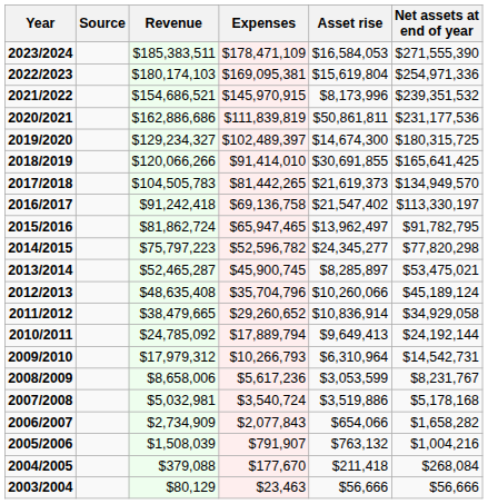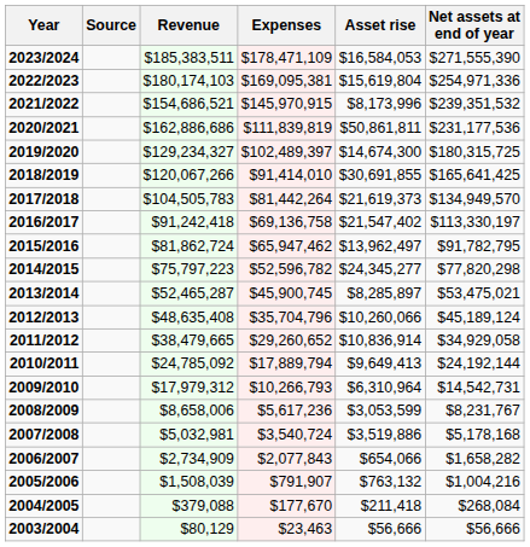 <table class="wikitable sortable">
 <tr>
 <th>Year</th>
 <th>Source</th>
 <th>Revenue</th>
 <th>Expenses</th>
 <th>Asset rise</th>
 <th>Net assets at<br>end of year</th>
 </tr>
 <tr align=right>
 <td><strong>2023/2024</strong></td>
 <td><span></span></td>
 <td style="background:#EEFEEE;">$185,383,511</td>
 <td style="background:#FEEEEE;">$178,471,109</td>
 <td>$16,584,053</td>
 <td>$271,555,390</td>
 </tr>
 <tr align=right>
 <td><strong>2022/2023</strong></td>
 <td><span></span></td>
 <td style="background:#EEFEEE;">$180,174,103</td>
 <td style="background:#FEEEEE;">$169,095,381</td>
 <td>$15,619,804</td>
 <td>$254,971,336</td>
 </tr>
 <tr align=right>
 <td><strong>2021/2022</strong></td>
 <td><span></span></td>
 <td style="background:#EEFEEE;">$154,686,521</td>
 <td style="background:#FEEEEE;">$145,970,915</td>
 <td>$8,173,996</td>
 <td>$239,351,532</td>
 </tr>
 <tr align=right>
 <td><strong>2020/2021</strong></td>
 <td><span></span></td>
 <td style="background:#EEFEEE;">$162,886,686</td>
 <td style="background:#FEEEEE;">$111,839,819</td>
 <td>$50,861,811</td>
 <td>$231,177,536</td>
 </tr>
 <tr align=right>
 <td><strong>2019/2020</strong></td>
 <td><span></span></td>
 <td style="background:#EEFEEE;">$129,234,327</td>
 <td style="background:#FEEEEE;">$102,489,397</td>
 <td>$14,674,300</td>
 <td>$180,315,725</td>
 </tr>
 <tr align=right>
 <td><strong>2018/2019</strong></td>
 <td><span></span></td>
-<td style="background:#EEFEEE;">$120,066,266</td>
+<td style="background:#EEFEEE;">$120,067,266</td>
 <td style="background:#FEEEEE;">$91,414,010</td>
 <td>$30,691,855</td>
 <td>$165,641,425</td>
 </tr>
 <tr align=right>
 <td><strong>2017/2018</strong></td>
 <td><span></span></td>
 <td style="background:#EEFEEE;">$104,505,783</td>
-<td style="background:#FEEEEE;">$81,442,265</td>
+<td style="background:#FEEEEE;">$81,442,264</td>
 <td>$21,619,373</td>
 <td>$134,949,570</td>
 </tr>
 <tr align=right>
 <td><strong>2016/2017</strong></td>
 <td><span></span></td>
 <td style="background:#EEFEEE;">$91,242,418</td>
 <td style="background:#FEEEEE;">$69,136,758</td>
 <td>$21,547,402</td>
 <td>$113,330,197</td>
 </tr>
 <tr align=right>
 <td><strong>2015/2016</strong></td>
 <td><span></span></td>
 <td style="background:#EEFEEE;">$81,862,724</td>
-<td style="background:#FEEEEE;">$65,947,465</td>
+<td style="background:#FEEEEE;">$65,947,462</td>
 <td>$13,962,497</td>
 <td>$91,782,795</td>
 </tr>
 <tr align=right>
 <td><strong>2014/2015</strong></td>
 <td><span></span></td>
 <td style="background:#EEFEEE;">$75,797,223</td>
 <td style="background:#FEEEEE;">$52,596,782</td>
 <td>$24,345,277</td>
 <td>$77,820,298</td>
 </tr>
 <tr align=right>
 <td><strong>2013/2014</strong></td>
 <td><span></span></td>
 <td style="background:#EEFEEE;">$52,465,287</td>
 <td style="background:#FEEEEE;">$45,900,745</td>
 <td>$8,285,897</td>
 <td>$53,475,021</td>
 </tr>
 <tr align=right>
 <td><strong>2012/2013</strong></td>
 <td><span></span></td>
 <td style="background:#EEFEEE;">$48,635,408</td>
 <td style="background:#FEEEEE;">$35,704,796</td>
 <td>$10,260,066</td>
 <td>$45,189,124</td>
 </tr>
 <tr align=right>
 <td><strong>2011/2012</strong></td>
 <td><span></span></td>
 <td style="background:#EEFEEE;">$38,479,665</td>
 <td style="background:#FEEEEE;">$29,260,652</td>
 <td>$10,836,914</td>
 <td>$34,929,058</td>
 </tr>
 <tr align=right>
 <td><strong>2010/2011</strong></td>
 <td><span></span></td>
 <td style="background:#EEFEEE;">$24,785,092</td>
 <td style="background:#FEEEEE;">$17,889,794</td>
 <td>$9,649,413</td>
 <td>$24,192,144</td>
 </tr>
 <tr align=right>
 <td><strong>2009/2010</strong></td>
 <td><span></span></td>
 <td style="background:#EEFEEE;">$17,979,312</td>
 <td style="background:#FEEEEE;">$10,266,793</td>
 <td>$6,310,964</td>
 <td>$14,542,731</td>
 </tr>
 <tr align=right>
 <td><strong>2008/2009</strong></td>
 <td><span></span></td>
 <td style="background:#EEFEEE;">$8,658,006</td>
 <td style="background:#FEEEEE;">$5,617,236</td>
 <td>$3,053,599</td>
 <td>$8,231,767</td>
 </tr>
 <tr align=right>
 <td><strong>2007/2008</strong></td>
 <td><span></span></td>
 <td style="background:#EEFEEE;">$5,032,981</td>
 <td style="background:#FEEEEE;">$3,540,724</td>
 <td>$3,519,886</td>
 <td>$5,178,168</td>
 </tr>
 <tr align=right>
 <td><strong>2006/2007</strong></td>
 <td><span></span></td>
 <td style="background:#EEFEEE;">$2,734,909</td>
 <td style="background:#FEEEEE;">$2,077,843</td>
 <td>$654,066</td>
 <td>$1,658,282</td>
 </tr>
 <tr align=right>
 <td><strong>2005/2006</strong></td>
 <td><span></span></td>
 <td style="background:#EEFEEE;">$1,508,039</td>
 <td style="background:#FEEEEE;">$791,907</td>
 <td>$763,132</td>
 <td>$1,004,216</td>
 </tr>
 <tr align=right>
 <td><strong>2004/2005</strong></td>
 <td><span></span></td>
 <td style="background:#EEFEEE;">$379,088</td>
 <td style="background:#FEEEEE;">$177,670</td>
 <td>$211,418</td>
 <td>$268,084</td>
 </tr>
 <tr align=right>
 <td><strong>2003/2004</strong></td>
 <td><span></span></td>
 <td style="background:#EEFEEE;">$80,129</td>
 <td style="background:#FEEEEE;">$23,463</td>
 <td>$56,666</td>
 <td>$56,666</td>
 </tr>
 </table>
